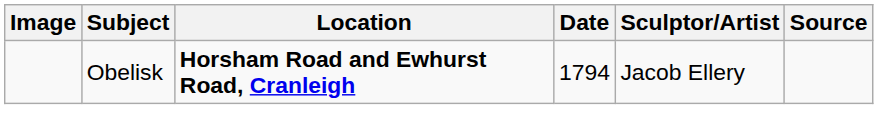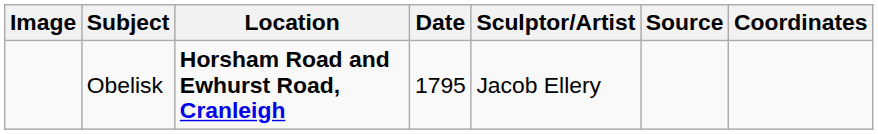 <table class="wikitable sortable">
 <tr>
 <th>Image</th>
 <th>Subject</th>
 <th>Location</th>
 <th>Date</th>
 <th>Sculptor/Artist</th>
 <th>Source</th>
+<th>Coordinates</th>
 </tr>
 <tr>
 <td></td>
 <td>Obelisk</td>
 <td><strong>Horsham Road and Ewhurst Road, <a href='#'>Cranleigh</a></strong></td>
-<td>1794</td>
+<td>1795</td>
 <td>Jacob Ellery</td>
+<td></td>
 <td></td>
 </tr>
 </table>
